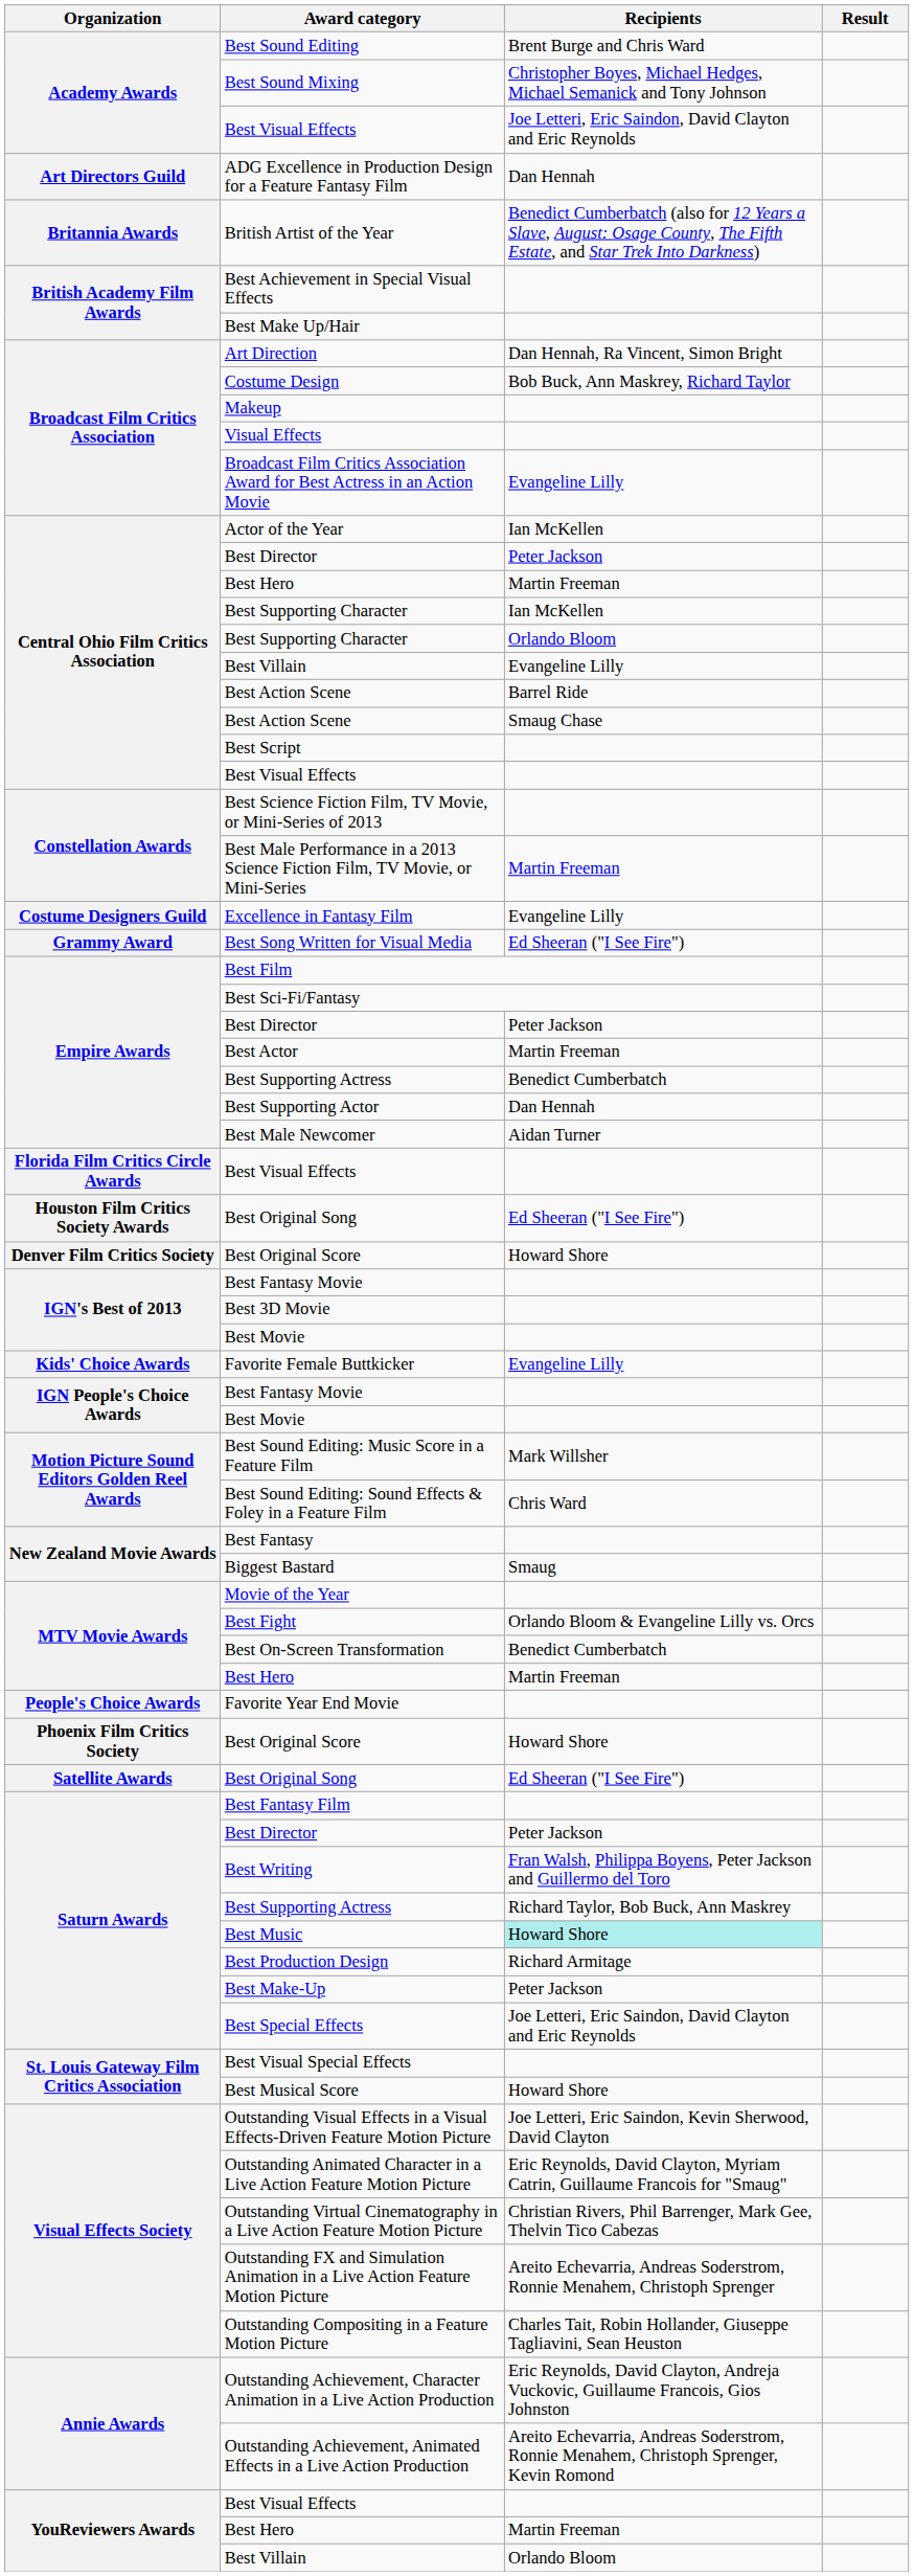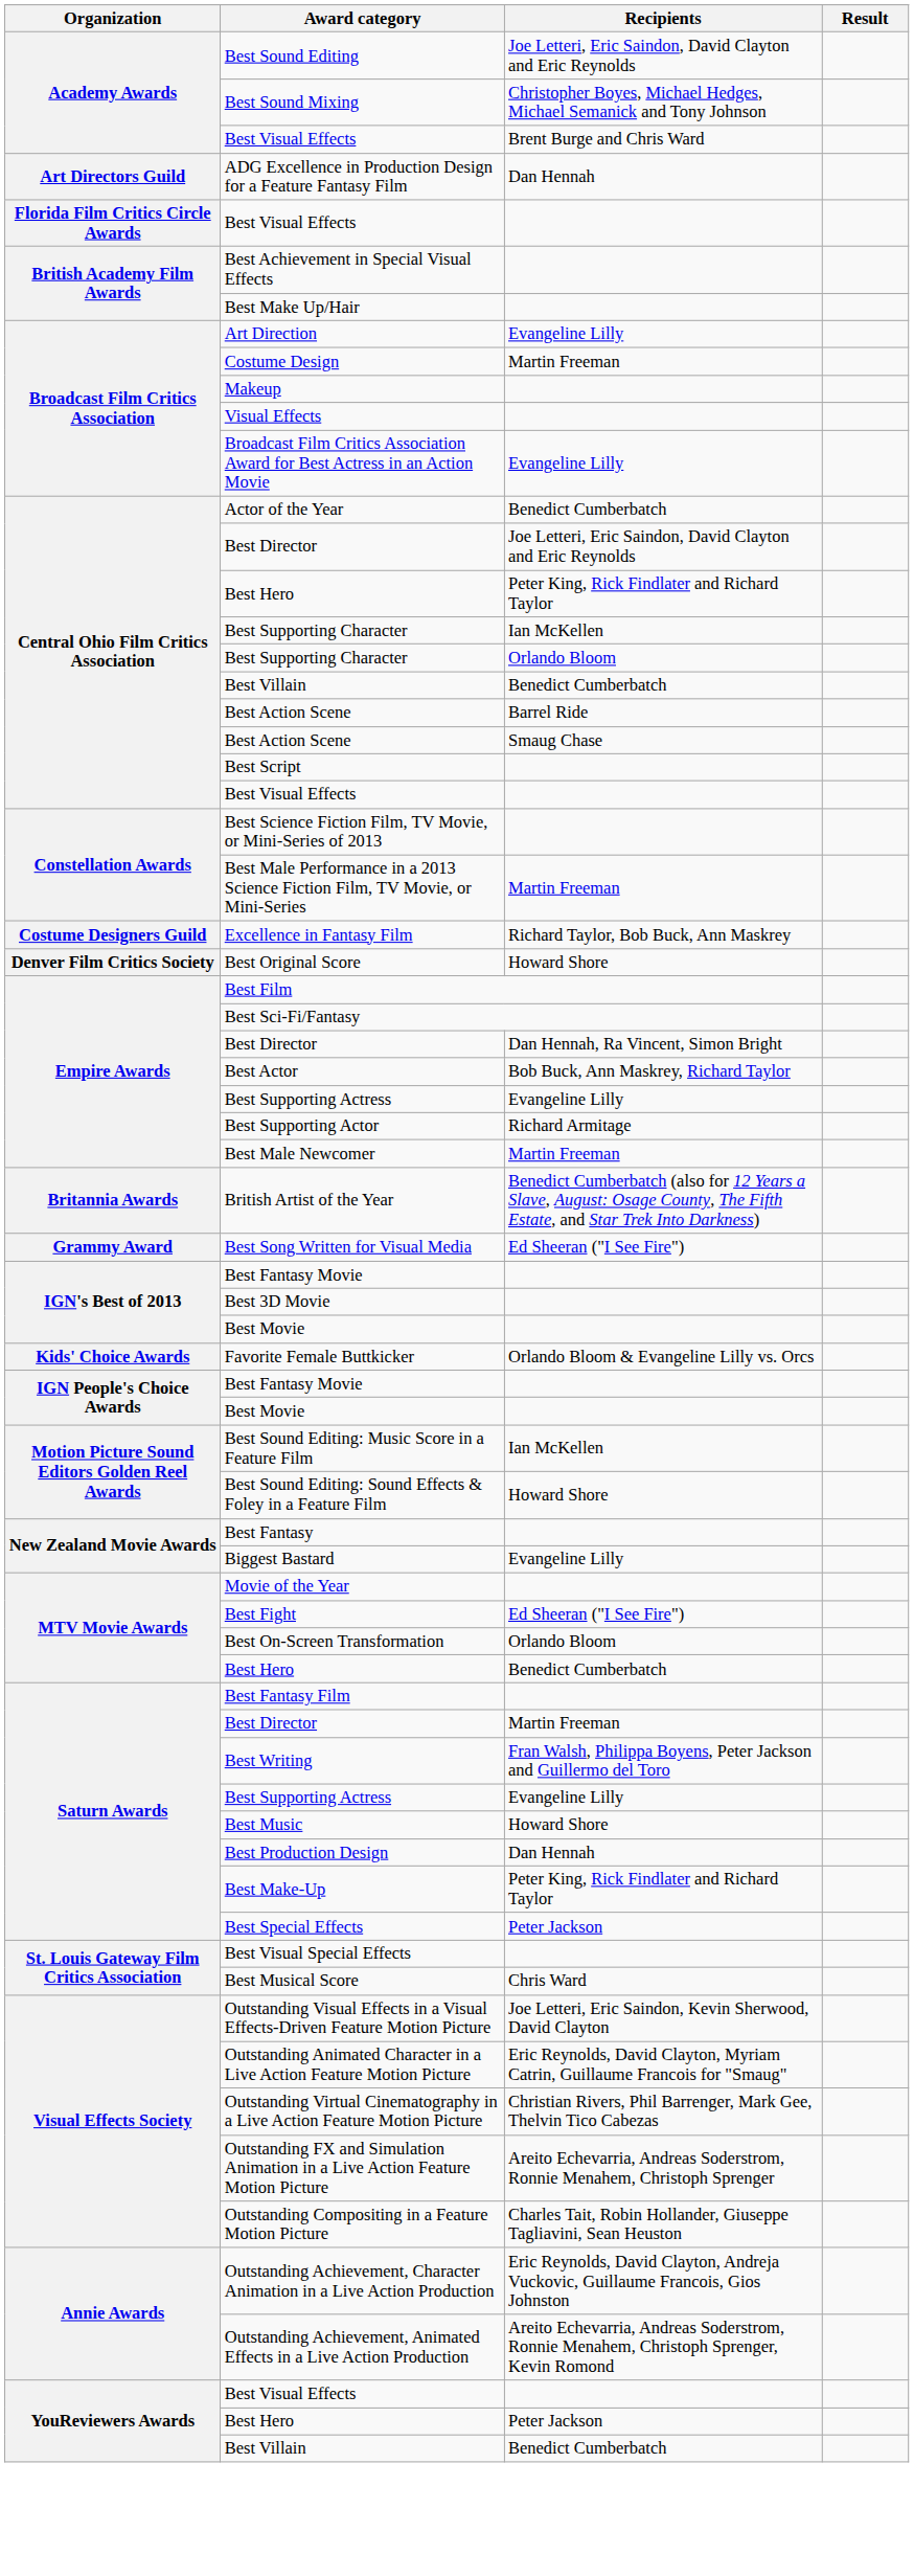 <table class="wikitable" width="95%" cellpadding="5">
 <tr bgcolor="#CCCCCC" align="center">
 </tr>
 <tr>
 <th width=120>Organization</th>
 <th width=160>Award category</th>
 <th width=180>Recipients</th>
 <th width="10">Result</th>
 </tr>
 <tr>
 <th rowspan=3><a href='#'>Academy Awards</a></th>
 <td><a href='#'>Best Sound Editing</a></td>
-<td>Brent Burge and Chris Ward</td>
+<td><a href='#'>Joe Letteri</a>, <a href='#'>Eric Saindon</a>, David Clayton and Eric Reynolds</td>
 <td></td>
 </tr>
 <tr>
 <td><a href='#'>Best Sound Mixing</a></td>
 <td><a href='#'>Christopher Boyes</a>, <a href='#'>Michael Hedges</a>, <a href='#'>Michael Semanick</a> and Tony Johnson</td>
 <td></td>
 </tr>
 <tr>
 <td><a href='#'>Best Visual Effects</a></td>
-<td><a href='#'>Joe Letteri</a>, <a href='#'>Eric Saindon</a>, David Clayton and Eric Reynolds</td>
+<td>Brent Burge and Chris Ward</td>
 <td></td>
 </tr>
 <tr>
 <th><a href='#'>Art Directors Guild</a></th>
 <td>ADG Excellence in Production Design for a Feature Fantasy Film</td>
 <td>Dan Hennah</td>
 <td></td>
 </tr>
 <tr>
-<th><a href='#'>Britannia Awards</a></th>
-<td>British Artist of the Year</td>
-<td><a href='#'>Benedict Cumberbatch</a> (also for <em><a href='#'>12 Years a Slave</a></em>, <em><a href='#'>August: Osage County</a></em>, <em><a href='#'>The Fifth Estate</a></em>, and <em><a href='#'>Star Trek Into Darkness</a></em>)</td>
+<th><a href='#'>Florida Film Critics Circle Awards</a></th>
+<td>Best Visual Effects</td>
+<td></td>
 <td></td>
 </tr>
 <tr>
 <th rowspan=2><a href='#'>British Academy Film Awards</a></th>
 <td>Best Achievement in Special Visual Effects</td>
 <td></td>
 <td></td>
 </tr>
 <tr>
 <td>Best Make Up/Hair</td>
 <td></td>
 <td></td>
 </tr>
 <tr>
 <th rowspan=5><a href='#'>Broadcast Film Critics Association</a></th>
 <td><a href='#'>Art Direction</a></td>
-<td>Dan Hennah, Ra Vincent, Simon Bright</td>
+<td><a href='#'>Evangeline Lilly</a></td>
 <td></td>
 </tr>
 <tr>
 <td><a href='#'>Costume Design</a></td>
-<td>Bob Buck, Ann Maskrey, <a href='#'>Richard Taylor</a></td>
+<td>Martin Freeman</td>
 <td></td>
 </tr>
 <tr>
 <td><a href='#'>Makeup</a></td>
 <td></td>
 <td></td>
 </tr>
 <tr>
 <td><a href='#'>Visual Effects</a></td>
 <td></td>
 <td></td>
 </tr>
 <tr>
 <td><a href='#'>Broadcast Film Critics Association Award for Best Actress in an Action Movie</a></td>
 <td><a href='#'>Evangeline Lilly</a></td>
 <td></td>
 </tr>
 <tr>
 <th rowspan=10>Central Ohio Film Critics Association</th>
 <td>Actor of the Year</td>
-<td>Ian McKellen</td>
+<td>Benedict Cumberbatch</td>
 <td></td>
 </tr>
 <tr>
 <td>Best Director</td>
-<td><a href='#'>Peter Jackson</a></td>
+<td>Joe Letteri, Eric Saindon, David Clayton and Eric Reynolds</td>
 <td></td>
 </tr>
 <tr>
 <td>Best Hero</td>
-<td>Martin Freeman</td>
+<td>Peter King, <a href='#'>Rick Findlater</a> and Richard Taylor</td>
 <td></td>
 </tr>
 <tr>
 <td>Best Supporting Character</td>
 <td>Ian McKellen</td>
 <td></td>
 </tr>
 <tr>
 <td>Best Supporting Character</td>
 <td><a href='#'>Orlando Bloom</a></td>
 <td></td>
 </tr>
 <tr>
 <td>Best Villain</td>
-<td>Evangeline Lilly</td>
+<td>Benedict Cumberbatch</td>
 <td></td>
 </tr>
 <tr>
 <td>Best Action Scene</td>
 <td>Barrel Ride</td>
 <td></td>
 </tr>
 <tr>
 <td>Best Action Scene</td>
 <td>Smaug Chase</td>
 <td></td>
 </tr>
 <tr>
 <td>Best Script</td>
 <td></td>
 <td></td>
 </tr>
 <tr>
 <td>Best Visual Effects</td>
 <td></td>
 <td></td>
 </tr>
 <tr>
 <th rowspan=2><a href='#'>Constellation Awards</a></th>
 <td>Best Science Fiction Film, TV Movie, or Mini-Series of 2013</td>
 <td></td>
 <td></td>
 </tr>
 <tr>
 <td>Best Male Performance in a 2013 Science Fiction Film, TV Movie, or Mini-Series</td>
 <td><a href='#'>Martin Freeman</a></td>
 <td></td>
 </tr>
 <tr>
 <th><a href='#'>Costume Designers Guild</a></th>
 <td><a href='#'>Excellence in Fantasy Film</a></td>
-<td>Evangeline Lilly</td>
+<td>Richard Taylor, Bob Buck, Ann Maskrey</td>
 <td></td>
 </tr>
 <tr>
-<th><a href='#'>Grammy Award</a></th>
-<td><a href='#'>Best Song Written for Visual Media</a></td>
-<td><a href='#'>Ed Sheeran</a> ("<a href='#'>I See Fire</a>")</td>
+<th>Denver Film Critics Society</th>
+<td>Best Original Score</td>
+<td>Howard Shore</td>
 <td></td>
 </tr>
 <tr>
 <th rowspan=7><a href='#'>Empire Awards</a></th>
 <td colspan="2"><a href='#'>Best Film</a></td>
 <td></td>
 </tr>
 <tr>
 <td colspan="2">Best Sci-Fi/Fantasy</td>
 <td></td>
 </tr>
 <tr>
 <td>Best Director</td>
-<td>Peter Jackson</td>
+<td>Dan Hennah, Ra Vincent, Simon Bright</td>
 <td></td>
 </tr>
 <tr>
 <td>Best Actor</td>
-<td>Martin Freeman</td>
+<td>Bob Buck, Ann Maskrey, <a href='#'>Richard Taylor</a></td>
 <td></td>
 </tr>
 <tr>
 <td>Best Supporting Actress</td>
-<td>Benedict Cumberbatch</td>
+<td>Evangeline Lilly</td>
 <td></td>
 </tr>
 <tr>
 <td>Best Supporting Actor</td>
-<td>Dan Hennah</td>
+<td>Richard Armitage</td>
 <td></td>
 </tr>
 <tr>
 <td>Best Male Newcomer</td>
-<td>Aidan Turner</td>
+<td><a href='#'>Martin Freeman</a></td>
 <td></td>
 </tr>
 <tr>
-<th><a href='#'>Florida Film Critics Circle Awards</a></th>
-<td>Best Visual Effects</td>
-<td></td>
+<th><a href='#'>Britannia Awards</a></th>
+<td>British Artist of the Year</td>
+<td><a href='#'>Benedict Cumberbatch</a> (also for <em><a href='#'>12 Years a Slave</a></em>, <em><a href='#'>August: Osage County</a></em>, <em><a href='#'>The Fifth Estate</a></em>, and <em><a href='#'>Star Trek Into Darkness</a></em>)</td>
 <td></td>
 </tr>
 <tr>
-<th>Houston Film Critics Society Awards</th>
-<td>Best Original Song</td>
+<th><a href='#'>Grammy Award</a></th>
+<td><a href='#'>Best Song Written for Visual Media</a></td>
 <td><a href='#'>Ed Sheeran</a> ("<a href='#'>I See Fire</a>")</td>
-<td></td>
-</tr>
-<tr>
-<th>Denver Film Critics Society</th>
-<td>Best Original Score</td>
-<td>Howard Shore</td>
 <td></td>
 </tr>
 <tr>
 <th rowspan=3><a href='#'>IGN</a>'s Best of 2013</th>
 <td>Best Fantasy Movie</td>
 <td></td>
 <td></td>
 </tr>
 <tr>
 <td>Best 3D Movie</td>
 <td></td>
 <td></td>
 </tr>
 <tr>
 <td>Best Movie</td>
 <td></td>
 <td></td>
 </tr>
 <tr>
 <th><a href='#'>Kids' Choice Awards</a></th>
 <td>Favorite Female Buttkicker</td>
-<td><a href='#'>Evangeline Lilly</a></td>
+<td>Orlando Bloom & Evangeline Lilly vs. Orcs</td>
 <td></td>
 </tr>
 <tr>
 <th rowspan=2><a href='#'>IGN</a> People's Choice Awards</th>
 <td>Best Fantasy Movie</td>
 <td></td>
 <td></td>
 </tr>
 <tr>
 <td>Best Movie</td>
 <td></td>
 <td></td>
 </tr>
 <tr>
 <th rowspan=2><a href='#'>Motion Picture Sound Editors Golden Reel Awards</a></th>
 <td>Best Sound Editing: Music Score in a Feature Film</td>
-<td>Mark Willsher</td>
+<td>Ian McKellen</td>
 <td></td>
 </tr>
 <tr>
 <td>Best Sound Editing: Sound Effects & Foley in a Feature Film</td>
-<td>Chris Ward</td>
+<td>Howard Shore</td>
 <td></td>
 </tr>
 <tr>
 <th rowspan=2>New Zealand Movie Awards</th>
 <td>Best Fantasy</td>
 <td></td>
 <td></td>
 </tr>
 <tr>
 <td>Biggest Bastard</td>
-<td>Smaug</td>
+<td>Evangeline Lilly</td>
 <td></td>
 </tr>
 <tr>
 <th rowspan=4><a href='#'>MTV Movie Awards</a></th>
 <td><a href='#'>Movie of the Year</a></td>
 <td></td>
 <td></td>
 </tr>
 <tr>
 <td><a href='#'>Best Fight</a></td>
-<td>Orlando Bloom & Evangeline Lilly vs. Orcs</td>
+<td><a href='#'>Ed Sheeran</a> ("<a href='#'>I See Fire</a>")</td>
 <td></td>
 </tr>
 <tr>
 <td>Best On-Screen Transformation</td>
-<td>Benedict Cumberbatch</td>
+<td>Orlando Bloom</td>
 <td></td>
 </tr>
 <tr>
 <td><a href='#'>Best Hero</a></td>
-<td>Martin Freeman</td>
-<td></td>
-</tr>
-<tr>
-<th><a href='#'>People's Choice Awards</a></th>
-<td>Favorite Year End Movie</td>
-<td></td>
-<td></td>
-</tr>
-<tr>
-<th>Phoenix Film Critics Society</th>
-<td>Best Original Score</td>
-<td>Howard Shore</td>
-<td></td>
-</tr>
-<tr>
-<th><a href='#'>Satellite Awards</a></th>
-<td><a href='#'>Best Original Song</a></td>
-<td><a href='#'>Ed Sheeran</a> ("<a href='#'>I See Fire</a>")</td>
+<td>Benedict Cumberbatch</td>
 <td></td>
 </tr>
 <tr>
 <th rowspan="8"><a href='#'>Saturn Awards</a></th>
 <td><a href='#'>Best Fantasy Film</a></td>
 <td></td>
 <td></td>
 </tr>
 <tr>
 <td><a href='#'>Best Director</a></td>
-<td>Peter Jackson</td>
+<td>Martin Freeman</td>
 <td></td>
 </tr>
 <tr>
 <td><a href='#'>Best Writing</a></td>
 <td><a href='#'>Fran Walsh</a>, <a href='#'>Philippa Boyens</a>, Peter Jackson and <a href='#'>Guillermo del Toro</a></td>
 <td></td>
 </tr>
 <tr>
 <td><a href='#'>Best Supporting Actress</a></td>
-<td>Richard Taylor, Bob Buck, Ann Maskrey</td>
+<td>Evangeline Lilly</td>
 <td></td>
 </tr>
 <tr>
 <td><a href='#'>Best Music</a></td>
-<td style="background: paleturquoise;">Howard Shore</td>
+<td>Howard Shore</td>
 <td></td>
 </tr>
 <tr>
 <td><a href='#'>Best Production Design</a></td>
-<td>Richard Armitage</td>
+<td>Dan Hennah</td>
 <td></td>
 </tr>
 <tr>
 <td><a href='#'>Best Make-Up</a></td>
-<td>Peter Jackson</td>
+<td>Peter King, <a href='#'>Rick Findlater</a> and Richard Taylor</td>
 <td></td>
 </tr>
 <tr>
 <td><a href='#'>Best Special Effects</a></td>
-<td>Joe Letteri, Eric Saindon, David Clayton and Eric Reynolds</td>
+<td><a href='#'>Peter Jackson</a></td>
 <td></td>
 </tr>
 <tr>
 <th rowspan=2><a href='#'>St. Louis Gateway Film Critics Association</a></th>
 <td>Best Visual Special Effects</td>
 <td></td>
 <td></td>
 </tr>
 <tr>
 <td>Best Musical Score</td>
-<td>Howard Shore</td>
+<td>Chris Ward</td>
 <td></td>
 </tr>
 <tr>
 <th rowspan=5><a href='#'>Visual Effects Society</a></th>
 <td>Outstanding Visual Effects in a Visual Effects-Driven Feature Motion Picture</td>
 <td>Joe Letteri, Eric Saindon, Kevin Sherwood, David Clayton</td>
 <td></td>
 </tr>
 <tr>
 <td>Outstanding Animated Character in a Live Action Feature Motion Picture</td>
 <td>Eric Reynolds, David Clayton, Myriam Catrin, Guillaume Francois for "Smaug"</td>
 <td></td>
 </tr>
 <tr>
 <td>Outstanding Virtual Cinematography in a Live Action Feature Motion Picture</td>
 <td>Christian Rivers, Phil Barrenger, Mark Gee, Thelvin Tico Cabezas</td>
 <td></td>
 </tr>
 <tr>
 <td>Outstanding FX and Simulation Animation in a Live Action Feature Motion Picture</td>
 <td>Areito Echevarria, Andreas Soderstrom, Ronnie Menahem, Christoph Sprenger</td>
 <td></td>
 </tr>
 <tr>
 <td>Outstanding Compositing in a Feature Motion Picture</td>
 <td>Charles Tait, Robin Hollander, Giuseppe Tagliavini, Sean Heuston</td>
 <td></td>
 </tr>
 <tr>
 <th rowspan=2><a href='#'>Annie Awards</a></th>
 <td>Outstanding Achievement, Character Animation in a Live Action Production</td>
 <td>Eric Reynolds, David Clayton, Andreja Vuckovic, Guillaume Francois, Gios Johnston</td>
 <td></td>
 </tr>
 <tr>
 <td>Outstanding Achievement, Animated Effects in a Live Action Production</td>
 <td>Areito Echevarria, Andreas Soderstrom, Ronnie Menahem, Christoph Sprenger, Kevin Romond</td>
 <td></td>
 </tr>
 <tr>
 <th rowspan=3>YouReviewers Awards</th>
 <td>Best Visual Effects</td>
 <td></td>
 <td></td>
 </tr>
 <tr>
 <td>Best Hero</td>
-<td>Martin Freeman</td>
+<td>Peter Jackson</td>
 <td></td>
 </tr>
 <tr>
 <td>Best Villain</td>
-<td>Orlando Bloom</td>
+<td>Benedict Cumberbatch</td>
 <td></td>
 </tr>
 </table>
